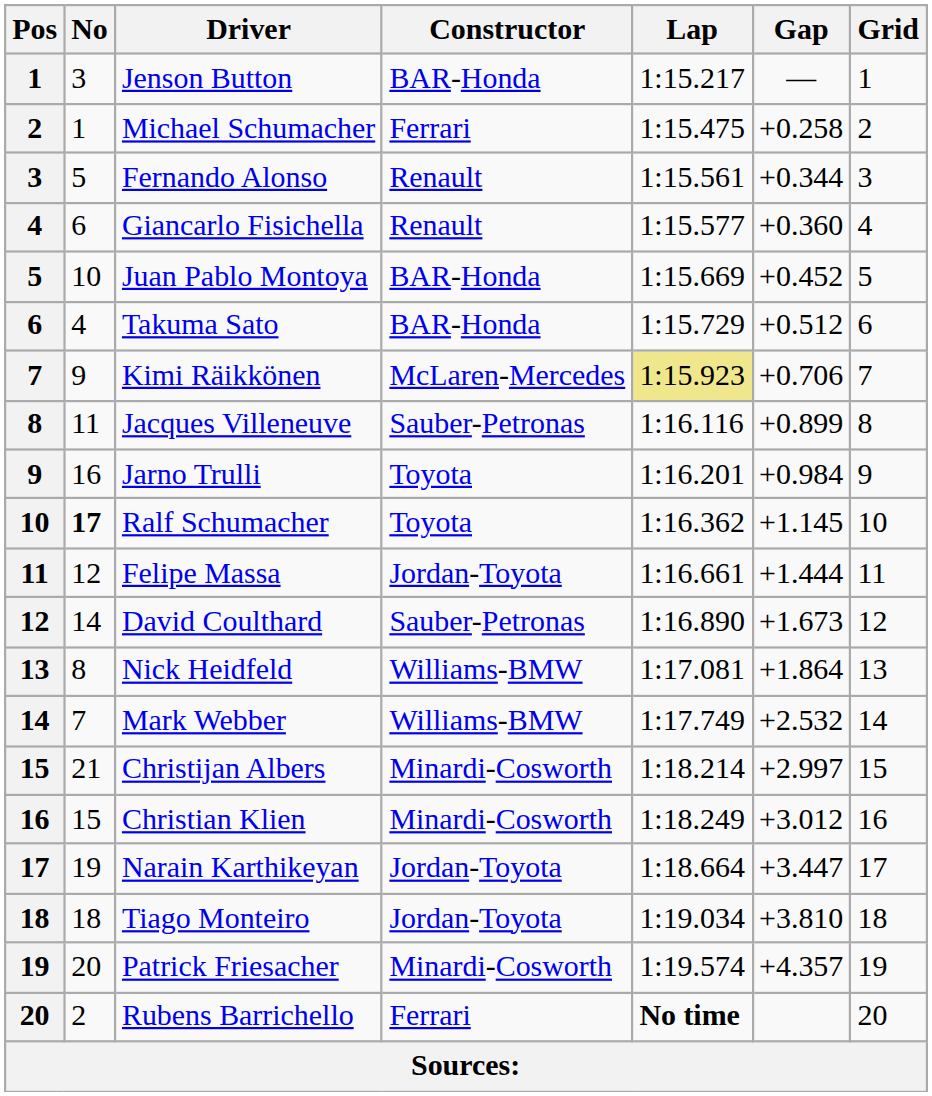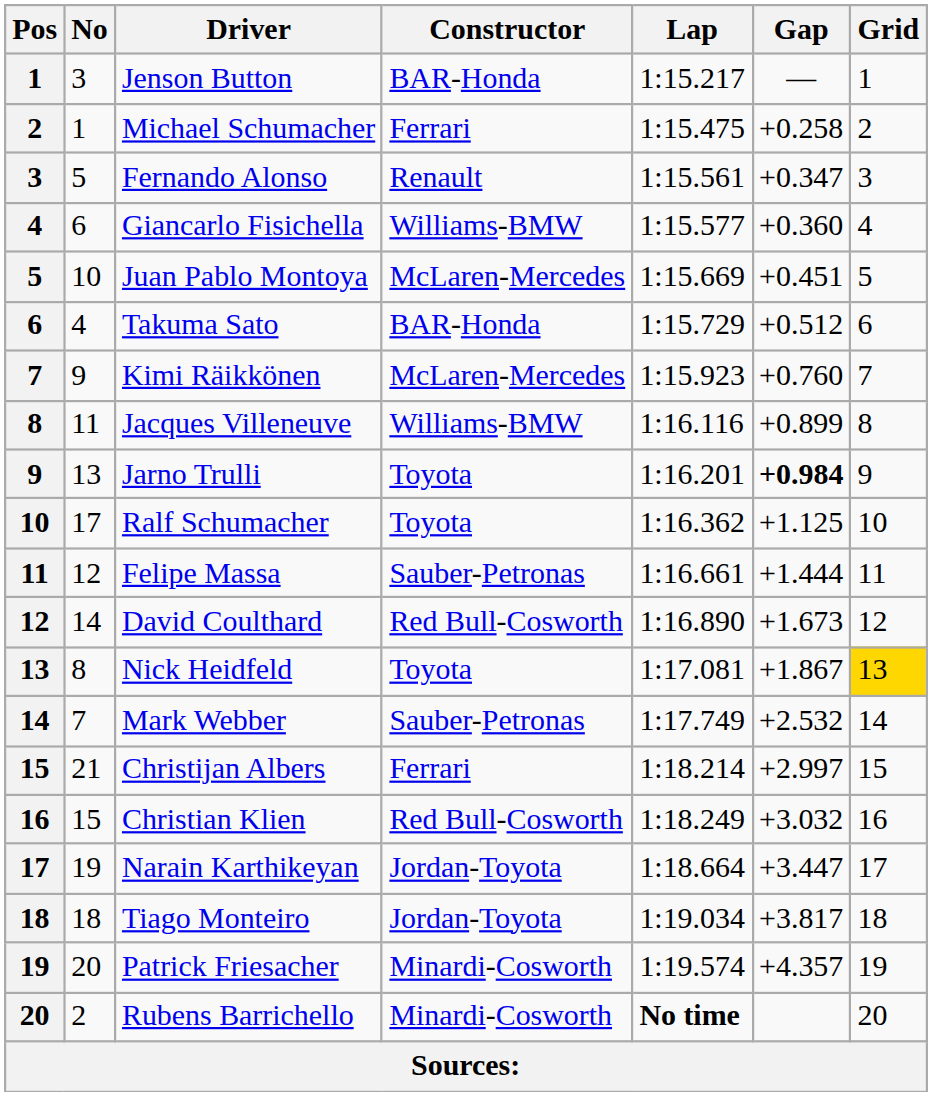 <table class="wikitable sortable" style="font-size: 85%;">
 <tr>
 <th>Pos</th>
 <th>No</th>
 <th>Driver</th>
 <th>Constructor</th>
 <th>Lap</th>
 <th>Gap</th>
 <th>Grid</th>
 </tr>
 <tr>
 <th>1</th>
 <td>3</td>
 <td> <a href='#'>Jenson Button</a></td>
 <td><a href='#'>BAR</a>-<a href='#'>Honda</a></td>
 <td>1:15.217</td>
 <td align="center">—</td>
 <td>1</td>
 </tr>
 <tr>
 <th>2</th>
 <td>1</td>
 <td> <a href='#'>Michael Schumacher</a></td>
 <td><a href='#'>Ferrari</a></td>
 <td>1:15.475</td>
 <td>+0.258</td>
 <td>2</td>
 </tr>
 <tr>
 <th>3</th>
 <td>5</td>
 <td> <a href='#'>Fernando Alonso</a></td>
 <td><a href='#'>Renault</a></td>
 <td>1:15.561</td>
-<td>+0.344</td>
+<td>+0.347</td>
 <td>3</td>
 </tr>
 <tr>
 <th>4</th>
 <td>6</td>
 <td> <a href='#'>Giancarlo Fisichella</a></td>
-<td><a href='#'>Renault</a></td>
+<td><a href='#'>Williams</a>-<a href='#'>BMW</a></td>
 <td>1:15.577</td>
 <td>+0.360</td>
 <td>4</td>
 </tr>
 <tr>
 <th>5</th>
 <td>10</td>
 <td> <a href='#'>Juan Pablo Montoya</a></td>
-<td><a href='#'>BAR</a>-<a href='#'>Honda</a></td>
+<td><a href='#'>McLaren</a>-<a href='#'>Mercedes</a></td>
 <td>1:15.669</td>
-<td>+0.452</td>
+<td>+0.451</td>
 <td>5</td>
 </tr>
 <tr>
 <th>6</th>
 <td>4</td>
 <td> <a href='#'>Takuma Sato</a></td>
 <td><a href='#'>BAR</a>-<a href='#'>Honda</a></td>
 <td>1:15.729</td>
 <td>+0.512</td>
 <td>6</td>
 </tr>
 <tr>
 <th>7</th>
 <td>9</td>
 <td> <a href='#'>Kimi Räikkönen</a></td>
 <td><a href='#'>McLaren</a>-<a href='#'>Mercedes</a></td>
-<td style="background: khaki;">1:15.923</td>
-<td>+0.706</td>
+<td>1:15.923</td>
+<td>+0.760</td>
 <td>7</td>
 </tr>
 <tr>
 <th>8</th>
 <td>11</td>
 <td> <a href='#'>Jacques Villeneuve</a></td>
-<td><a href='#'>Sauber</a>-<a href='#'>Petronas</a></td>
+<td><a href='#'>Williams</a>-<a href='#'>BMW</a></td>
 <td>1:16.116</td>
 <td>+0.899</td>
 <td>8</td>
 </tr>
 <tr>
 <th>9</th>
-<td>16</td>
+<td>13</td>
 <td> <a href='#'>Jarno Trulli</a></td>
 <td><a href='#'>Toyota</a></td>
 <td>1:16.201</td>
-<td>+0.984</td>
+<td><strong>+0.984</strong></td>
 <td>9</td>
 </tr>
 <tr>
 <th>10</th>
-<td><strong>17</strong></td>
+<td>17</td>
 <td> <a href='#'>Ralf Schumacher</a></td>
 <td><a href='#'>Toyota</a></td>
 <td>1:16.362</td>
-<td>+1.145</td>
+<td>+1.125</td>
 <td>10</td>
 </tr>
 <tr>
 <th>11</th>
 <td>12</td>
 <td> <a href='#'>Felipe Massa</a></td>
-<td><a href='#'>Jordan</a>-<a href='#'>Toyota</a></td>
+<td><a href='#'>Sauber</a>-<a href='#'>Petronas</a></td>
 <td>1:16.661</td>
 <td>+1.444</td>
 <td>11</td>
 </tr>
 <tr>
 <th>12</th>
 <td>14</td>
 <td> <a href='#'>David Coulthard</a></td>
-<td><a href='#'>Sauber</a>-<a href='#'>Petronas</a></td>
+<td><a href='#'>Red Bull</a>-<a href='#'>Cosworth</a></td>
 <td>1:16.890</td>
 <td>+1.673</td>
 <td>12</td>
 </tr>
 <tr>
 <th>13</th>
 <td>8</td>
 <td> <a href='#'>Nick Heidfeld</a></td>
-<td><a href='#'>Williams</a>-<a href='#'>BMW</a></td>
+<td><a href='#'>Toyota</a></td>
 <td>1:17.081</td>
-<td>+1.864</td>
-<td>13</td>
+<td>+1.867</td>
+<td style="background: gold;">13</td>
 </tr>
 <tr>
 <th>14</th>
 <td>7</td>
 <td> <a href='#'>Mark Webber</a></td>
-<td><a href='#'>Williams</a>-<a href='#'>BMW</a></td>
+<td><a href='#'>Sauber</a>-<a href='#'>Petronas</a></td>
 <td>1:17.749</td>
 <td>+2.532</td>
 <td>14</td>
 </tr>
 <tr>
 <th>15</th>
 <td>21</td>
 <td> <a href='#'>Christijan Albers</a></td>
-<td><a href='#'>Minardi</a>-<a href='#'>Cosworth</a></td>
+<td><a href='#'>Ferrari</a></td>
 <td>1:18.214</td>
 <td>+2.997</td>
 <td>15</td>
 </tr>
 <tr>
 <th>16</th>
 <td>15</td>
 <td> <a href='#'>Christian Klien</a></td>
-<td><a href='#'>Minardi</a>-<a href='#'>Cosworth</a></td>
+<td><a href='#'>Red Bull</a>-<a href='#'>Cosworth</a></td>
 <td>1:18.249</td>
-<td>+3.012</td>
+<td>+3.032</td>
 <td>16</td>
 </tr>
 <tr>
 <th>17</th>
 <td>19</td>
 <td> <a href='#'>Narain Karthikeyan</a></td>
 <td><a href='#'>Jordan</a>-<a href='#'>Toyota</a></td>
 <td>1:18.664</td>
 <td>+3.447</td>
 <td>17</td>
 </tr>
 <tr>
 <th>18</th>
 <td>18</td>
 <td> <a href='#'>Tiago Monteiro</a></td>
 <td><a href='#'>Jordan</a>-<a href='#'>Toyota</a></td>
 <td>1:19.034</td>
-<td>+3.810</td>
+<td>+3.817</td>
 <td>18</td>
 </tr>
 <tr>
 <th>19</th>
 <td>20</td>
 <td> <a href='#'>Patrick Friesacher</a></td>
 <td><a href='#'>Minardi</a>-<a href='#'>Cosworth</a></td>
 <td>1:19.574</td>
 <td>+4.357</td>
 <td>19</td>
 </tr>
 <tr>
 <th>20</th>
 <td>2</td>
 <td> <a href='#'>Rubens Barrichello</a></td>
-<td><a href='#'>Ferrari</a></td>
+<td><a href='#'>Minardi</a>-<a href='#'>Cosworth</a></td>
 <td><strong>No time</strong></td>
 <td></td>
 <td>20</td>
 </tr>
 <tr>
 <th colspan=7 align=center>Sources:</th>
 </tr>
 </table>
